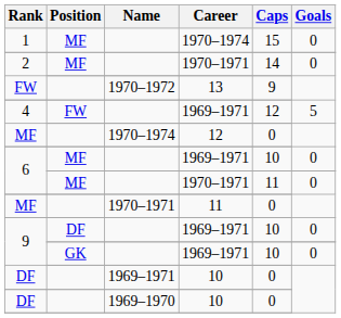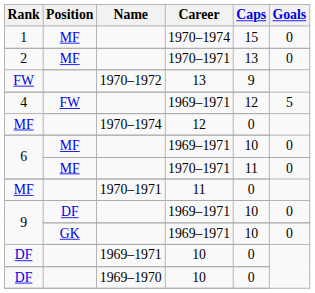 <table class="wikitable sortable" style="font-size:100%; text-align:center;">
 <tr>
 <th>Rank</th>
 <th>Position</th>
 <th>Name</th>
 <th>Career</th>
 <th><a href='#'>Caps</a></th>
 <th><a href='#'>Goals</a></th>
 </tr>
 <tr>
 <td rowspan="1">1</td>
 <td><a href='#'>MF</a></td>
 <td></td>
 <td>1970–1974</td>
 <td>15</td>
 <td>0</td>
 </tr>
 <tr>
 </tr>
 <tr>
 <td rowspan="2">2</td>
 <td><a href='#'>MF</a></td>
 <td></td>
 <td>1970–1971</td>
-<td>14</td>
+<td>13</td>
 <td>0</td>
 </tr>
 <tr>
 </tr>
 <tr>
 <td><a href='#'>FW</a></td>
 <td></td>
 <td>1970–1972</td>
 <td>13</td>
 <td>9</td>
 </tr>
 <tr>
 </tr>
 <tr>
 <td rowspan="2">4</td>
 <td><a href='#'>FW</a></td>
 <td></td>
 <td>1969–1971</td>
 <td>12</td>
 <td>5</td>
 </tr>
 <tr>
 </tr>
 <tr>
 <td><a href='#'>MF</a></td>
 <td></td>
 <td>1970–1974</td>
 <td>12</td>
 <td>0</td>
 </tr>
 <tr>
 </tr>
 <tr>
 <td rowspan="3">6</td>
 <td><a href='#'>MF</a></td>
 <td></td>
 <td>1969–1971</td>
 <td>10</td>
 <td>0</td>
 </tr>
 <tr>
 </tr>
 <tr>
 <td><a href='#'>MF</a></td>
 <td></td>
 <td>1970–1971</td>
 <td>11</td>
 <td>0</td>
 </tr>
 <tr>
 </tr>
 <tr>
 <td><a href='#'>MF</a></td>
 <td></td>
 <td>1970–1971</td>
 <td>11</td>
 <td>0</td>
 </tr>
 <tr>
 </tr>
 <tr>
 <td rowspan="4">9</td>
 <td><a href='#'>DF</a></td>
 <td></td>
 <td>1969–1971</td>
 <td>10</td>
 <td>0</td>
 </tr>
 <tr>
 </tr>
 <tr>
 <td><a href='#'>GK</a></td>
 <td></td>
 <td>1969–1971</td>
 <td>10</td>
 <td>0</td>
 </tr>
 <tr>
 </tr>
 <tr>
 <td><a href='#'>DF</a></td>
 <td></td>
 <td>1969–1971</td>
 <td>10</td>
 <td>0</td>
 </tr>
 <tr>
 </tr>
 <tr>
 <td><a href='#'>DF</a></td>
 <td></td>
 <td>1969–1970</td>
 <td>10</td>
 <td>0</td>
 </tr>
 <tr>
 </tr>
 <tr>
 </tr>
 </table>
